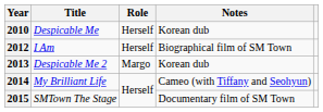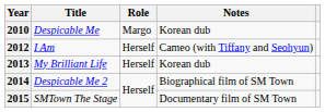 <table class="wikitable plainrowheaders sortable">
 <tr>
 <th scope="col">Year</th>
 <th scope="col">Title</th>
 <th scope="col">Role</th>
 <th scope="col">Notes</th>
 <th scope="col" class="unsortable"></th>
 </tr>
 <tr>
 <th scope="row">2010</th>
 <td><em><a href='#'>Despicable Me</a></em></td>
-<td>Herself</td>
+<td>Margo</td>
 <td>Korean dub</td>
 <td style="text-align:center"></td>
 </tr>
 <tr>
 <th scope="row">2012</th>
 <td><em><a href='#'>I Am</a></em></td>
 <td>Herself</td>
-<td>Biographical film of SM Town</td>
+<td>Cameo (with <a href='#'>Tiffany</a> and <a href='#'>Seohyun</a>)</td>
 <td style="text-align:center"></td>
 </tr>
 <tr>
 <th scope="row">2013</th>
-<td><em><a href='#'>Despicable Me 2</a></em></td>
-<td>Margo</td>
+<td><em><a href='#'>My Brilliant Life</a></em></td>
+<td>Herself</td>
 <td>Korean dub</td>
 <td style="text-align:center"></td>
 </tr>
 <tr>
 <th scope="row">2014</th>
-<td><em><a href='#'>My Brilliant Life</a></em></td>
+<td><em><a href='#'>Despicable Me 2</a></em></td>
 <td rowspan="2">Herself</td>
-<td>Cameo (with <a href='#'>Tiffany</a> and <a href='#'>Seohyun</a>)</td>
+<td>Biographical film of SM Town</td>
 <td style="text-align:center"></td>
 </tr>
 <tr>
 <th scope="row">2015</th>
 <td><em>SMTown The Stage</em></td>
 <td>Documentary film of SM Town</td>
 <td style="text-align:center"></td>
 </tr>
 </table>
